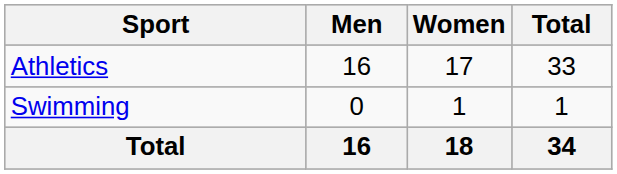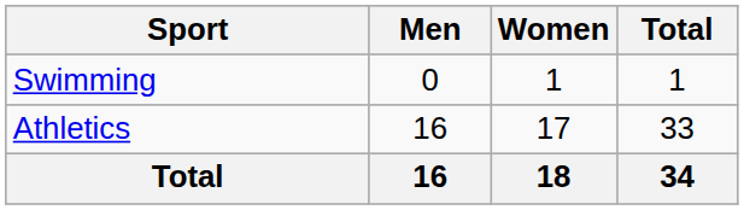 <table class="wikitable sortable" style="text-align:center;">
 <tr>
 <th width=180>Sport</th>
 <th width=55>Men</th>
 <th width=55>Women</th>
 <th width=55>Total</th>
 </tr>
 <tr>
+<td align=left><a href='#'>Swimming</a></td>
+<td>0</td>
+<td>1</td>
+<td>1</td>
+</tr>
+<tr>
 <td align=left><a href='#'>Athletics</a></td>
 <td>16</td>
 <td>17</td>
 <td>33</td>
-</tr>
-<tr>
-<td align=left><a href='#'>Swimming</a></td>
-<td>0</td>
-<td>1</td>
-<td>1</td>
 </tr>
 <tr>
 <th>Total</th>
 <th>16</th>
 <th>18</th>
 <th>34</th>
 </tr>
 </table>
